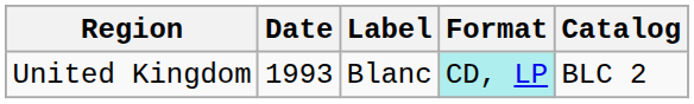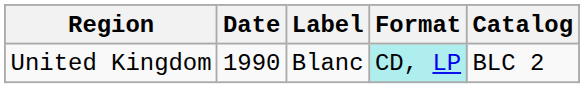 <table class="wikitable">
 <tr>
 <th>Region</th>
 <th>Date</th>
 <th>Label</th>
 <th>Format</th>
 <th>Catalog</th>
 </tr>
 <tr>
 <td>United Kingdom</td>
-<td>1993</td>
+<td>1990</td>
 <td>Blanc</td>
 <td style="background: paleturquoise;">CD, <a href='#'>LP</a></td>
 <td>BLC 2</td>
 </tr>
 </table>
